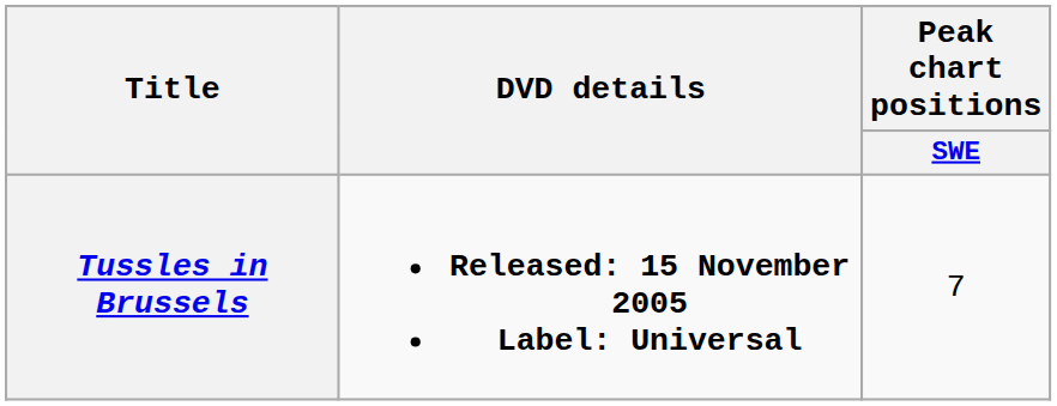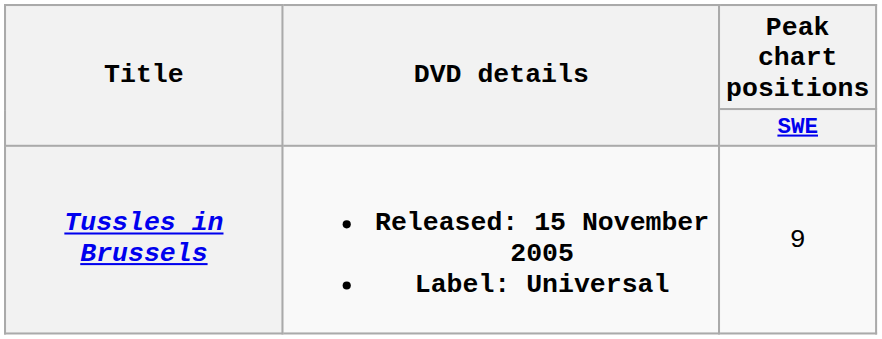 <table class="wikitable plainrowheaders" style="text-align:center;" border="1">
 <tr>
 <th scope="col" rowspan="2" style="width:10em;">Title</th>
 <th scope="col" rowspan="2" style="width:16em;">DVD details</th>
 <th scope="col" colspan="1">Peak chart positions</th>
 </tr>
 <tr>
 <th scope="col" style="width:3em;font-size:85%;"><a href='#'>SWE</a><br></th>
 </tr>
 <tr>
 <th scope="row"><em><a href='#'>Tussles in Brussels</a></em></th>
 <td><strong><br><ul><li>Released: 15 November 2005</li><li>Label: Universal</li></ul></strong></td>
-<td>7</td>
+<td>9</td>
 </tr>
 </table>
